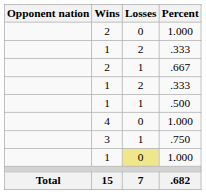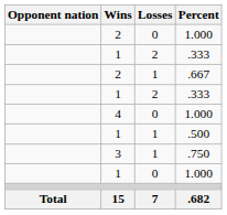 <table class=wikitable>
 <tr>
 <th>Opponent nation</th>
 <th>Wins</th>
 <th>Losses</th>
 <th>Percent</th>
 </tr>
 <tr align=center>
 <td align=left></td>
 <td>2</td>
 <td>0</td>
 <td>1.000</td>
 </tr>
 <tr align=center>
 <td align=left></td>
 <td>1</td>
 <td>2</td>
 <td>.333</td>
 </tr>
 <tr align=center>
 <td align=left></td>
 <td>2</td>
 <td>1</td>
 <td>.667</td>
 </tr>
 <tr align=center>
 <td align=left></td>
 <td>1</td>
 <td>2</td>
 <td>.333</td>
 </tr>
 <tr align=center>
 <td align=left></td>
+<td>4</td>
+<td>0</td>
+<td>1.000</td>
+</tr>
+<tr align=center>
+<td align=left></td>
 <td>1</td>
 <td>1</td>
 <td>.500</td>
-</tr>
-<tr align=center>
-<td align=left></td>
-<td>4</td>
-<td>0</td>
-<td>1.000</td>
 </tr>
 <tr align=center>
 <td align=left></td>
 <td>3</td>
 <td>1</td>
 <td>.750</td>
 </tr>
 <tr align=center>
 <td align=left></td>
 <td>1</td>
-<td style="background: khaki;">0</td>
+<td>0</td>
 <td>1.000</td>
 </tr>
 <tr>
 <td colspan=4 bgcolor=lightgray></td>
 </tr>
 <tr>
 <th>Total</th>
 <th>15</th>
 <th>7</th>
 <th>.682</th>
 </tr>
 </table>
